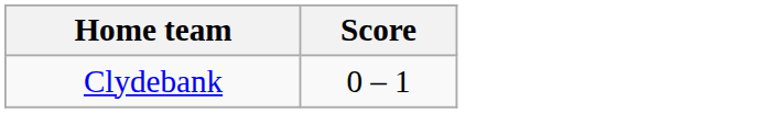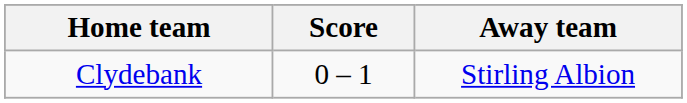 <table class="wikitable" style="text-align: center">
 <tr>
 <th width=140>Home team</th>
 <th width=70>Score</th>
+<th width=140>Away team</th>
 </tr>
 <tr>
 <td><a href='#'>Clydebank</a></td>
 <td>0 – 1</td>
+<td><a href='#'>Stirling Albion</a></td>
 </tr>
 </table>
